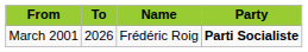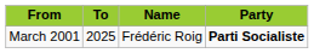 <table class="wikitable" style="margin:1em auto;">
 <tr>
 <th style="background: #99cc33;">From</th>
 <th style="background: #99cc33;">To</th>
 <th style="background: #99cc33;">Name</th>
 <th style="background: #99cc33;">Party</th>
 </tr>
 <tr>
 <td>March 2001</td>
-<td>2026</td>
+<td>2025</td>
 <td>Frédéric Roig</td>
 <td><strong>Parti Socialiste</strong></td>
 </tr>
 </table>
